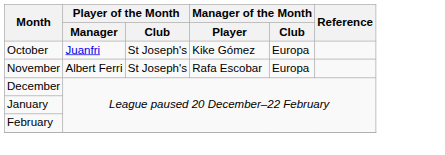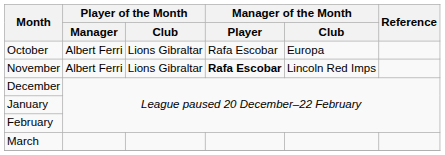 <table class="wikitable">
 <tr>
 <th rowspan="2">Month</th>
 <th colspan="2">Player of the Month</th>
 <th colspan="2">Manager of the Month</th>
 <th rowspan="2">Reference</th>
 </tr>
 <tr>
 <th>Manager</th>
 <th>Club</th>
 <th>Player</th>
 <th>Club</th>
 </tr>
 <tr>
 <td>October</td>
-<td> <a href='#'>Juanfri</a></td>
-<td>St Joseph's</td>
-<td> Kike Gómez</td>
+<td> Albert Ferri</td>
+<td>Lions Gibraltar</td>
+<td> Rafa Escobar</td>
 <td>Europa</td>
 <td align=center></td>
 </tr>
 <tr>
 <td>November</td>
 <td> Albert Ferri</td>
-<td>St Joseph's</td>
-<td> Rafa Escobar</td>
-<td>Europa</td>
+<td>Lions Gibraltar</td>
+<td><strong> Rafa Escobar</strong></td>
+<td>Lincoln Red Imps</td>
 <td align=center></td>
 </tr>
 <tr>
 <td>December</td>
 <td rowspan=3 colspan=5 align="center"><em>League paused 20 December–22 February</em></td>
 </tr>
 <tr>
 <td>January</td>
 </tr>
 <tr>
 <td>February</td>
 </tr>
 <tr>
+<td>March</td>
+<td></td>
+<td></td>
+<td></td>
+<td></td>
+<td></td>
+</tr>
+<tr>
 </tr>
 </table>
